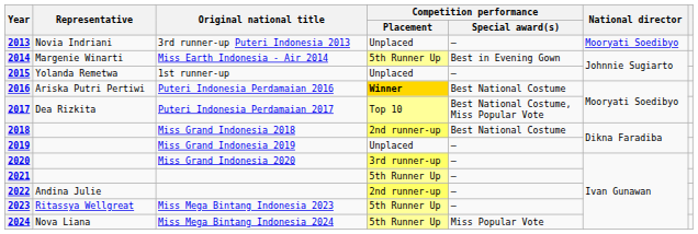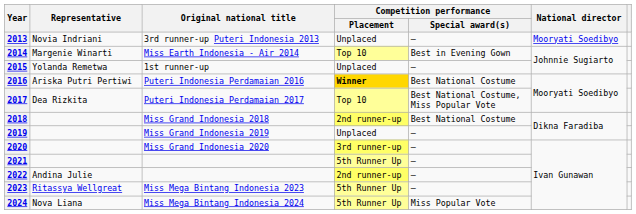 <table class="wikitable defaultcenter col2left" style="font-size:90%; width:100%;">
 <tr>
 <th rowspan=2>Year</th>
 <th rowspan=2>Representative</th>
 <th rowspan=2>Original national title</th>
 <th colspan=2>Competition performance</th>
 <th rowspan=2>National director</th>
 <th rowspan=2></th>
 </tr>
 <tr>
 <th>Placement</th>
 <th>Special award(s)</th>
 </tr>
 <tr>
 <th><a href='#'>2013</a></th>
 <td>Novia Indriani</td>
 <td>3rd runner-up <a href='#'>Puteri Indonesia 2013</a></td>
 <td>Unplaced</td>
 <td>—</td>
 <td><a href='#'>Mooryati Soedibyo</a></td>
 <td></td>
 </tr>
 <tr>
 <th><a href='#'>2014</a></th>
 <td>Margenie Winarti</td>
 <td><a href='#'>Miss Earth Indonesia - Air 2014</a></td>
-<td bgcolor=#FFFF99>5th Runner Up</td>
+<td bgcolor=#FFFF99>Top 10</td>
 <td>Best in Evening Gown</td>
 <td rowspan=2>Johnnie Sugiarto</td>
 <td></td>
 </tr>
 <tr>
 <th><a href='#'>2015</a></th>
 <td>Yolanda Remetwa</td>
 <td>1st runner-up </td>
 <td>Unplaced</td>
 <td>—</td>
 <td></td>
 </tr>
 <tr>
 <th><a href='#'>2016</a></th>
 <td>Ariska Putri Pertiwi</td>
 <td><a href='#'>Puteri Indonesia Perdamaian 2016</a></td>
 <td bgcolor=gold><strong>Winner</strong></td>
 <td>Best National Costume</td>
 <td rowspan=2>Mooryati Soedibyo</td>
 <td></td>
 </tr>
 <tr>
 <th><a href='#'>2017</a></th>
 <td>Dea Rizkita</td>
 <td><a href='#'>Puteri Indonesia Perdamaian 2017</a></td>
 <td bgcolor=#FFFF99>Top 10</td>
 <td>Best National Costume,<br>Miss Popular Vote</td>
 <td></td>
 </tr>
 <tr>
 <th><a href='#'>2018</a></th>
 <td></td>
 <td><a href='#'>Miss Grand Indonesia 2018</a></td>
 <td bgcolor=#FFFF66>2nd runner-up</td>
 <td>Best National Costume</td>
 <td rowspan=2>Dikna Faradiba</td>
 <td></td>
 </tr>
 <tr>
 <th><a href='#'>2019</a></th>
 <td></td>
 <td><a href='#'>Miss Grand Indonesia 2019</a></td>
 <td>Unplaced</td>
 <td>—</td>
 <td></td>
 </tr>
 <tr>
 <th><a href='#'>2020</a></th>
 <td></td>
 <td><a href='#'>Miss Grand Indonesia 2020</a></td>
 <td bgcolor=#FFFF66>3rd runner-up</td>
 <td>—</td>
 <td rowspan=5>Ivan Gunawan</td>
 <td></td>
 </tr>
 <tr>
 <th><a href='#'>2021</a></th>
 <td></td>
 <td></td>
 <td bgcolor=#FFFF99>5th Runner Up</td>
 <td>—</td>
 <td></td>
 </tr>
 <tr>
 <th><a href='#'>2022</a></th>
 <td>Andina Julie</td>
 <td></td>
 <td bgcolor=#FFFF66>2nd runner-up</td>
 <td>—</td>
 <td></td>
 </tr>
 <tr>
 <th><a href='#'>2023</a></th>
 <td><a href='#'>Ritassya Wellgreat</a></td>
 <td><a href='#'>Miss Mega Bintang Indonesia 2023</a></td>
 <td bgcolor=#FFFF99>5th Runner Up</td>
 <td>—</td>
 <td></td>
 </tr>
 <tr>
 <th><a href='#'>2024</a></th>
 <td>Nova Liana</td>
 <td><a href='#'>Miss Mega Bintang Indonesia 2024</a></td>
 <td bgcolor=#FFFF99>5th Runner Up</td>
 <td>Miss Popular Vote</td>
 <td></td>
 </tr>
 </table>
